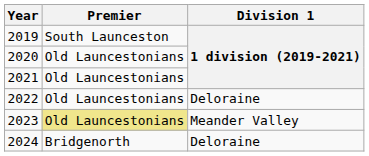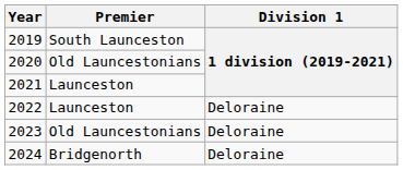 <table class="wikitable sortable">
 <tr>
 <th>Year</th>
 <th>Premier</th>
 <th>Division 1</th>
 </tr>
 <tr>
 <td>2019</td>
 <td>South Launceston</td>
 <th rowspan="3">1 division (2019-2021)</th>
 </tr>
 <tr>
 <td>2020</td>
 <td>Old Launcestonians</td>
 </tr>
 <tr>
 <td>2021</td>
-<td>Old Launcestonians</td>
+<td>Launceston</td>
 </tr>
 <tr>
 <td>2022</td>
-<td>Old Launcestonians</td>
+<td>Launceston</td>
 <td>Deloraine</td>
 </tr>
 <tr>
 <td>2023</td>
-<td style="background: khaki;">Old Launcestonians</td>
-<td>Meander Valley</td>
+<td>Old Launcestonians</td>
+<td>Deloraine</td>
 </tr>
 <tr>
 <td>2024</td>
 <td>Bridgenorth</td>
 <td>Deloraine</td>
 </tr>
 </table>
